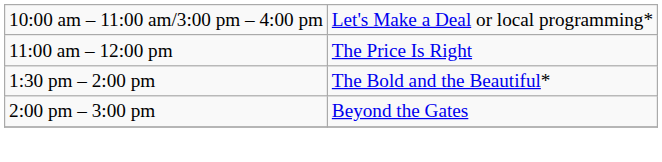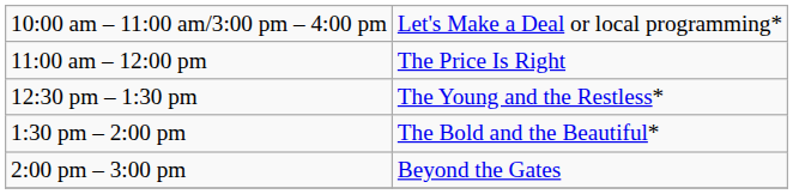 <table class="wikitable">
 <tr>
 <td>10:00 am – 11:00 am/3:00 pm – 4:00 pm</td>
 <td><a href='#'>Let's Make a Deal</a> or local programming*</td>
 </tr>
 <tr>
 <td>11:00 am – 12:00 pm</td>
 <td><a href='#'>The Price Is Right</a></td>
+</tr>
+<tr>
+<td>12:30 pm – 1:30 pm</td>
+<td><a href='#'>The Young and the Restless</a>*</td>
 </tr>
 <tr>
 <td>1:30 pm – 2:00 pm</td>
 <td><a href='#'>The Bold and the Beautiful</a>*</td>
 </tr>
 <tr>
 <td>2:00 pm – 3:00 pm</td>
 <td><a href='#'>Beyond the Gates</a></td>
 </tr>
 <tr>
 </tr>
 </table>
